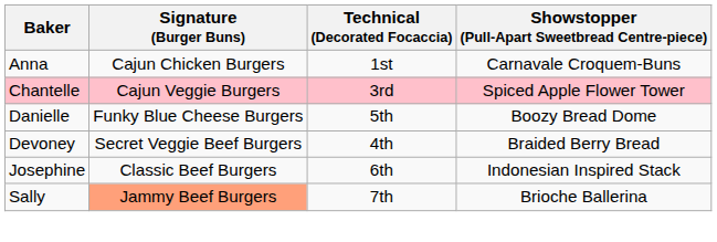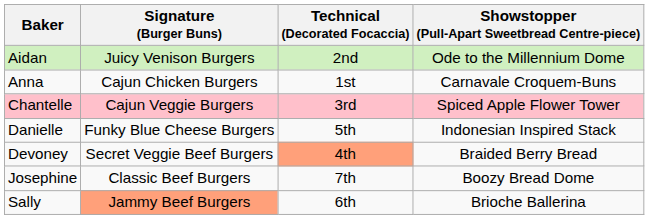 <table class="wikitable" style="text-align:center;">
 <tr>
 <th>Baker</th>
 <th>Signature<br><small>(Burger Buns)</small></th>
 <th>Technical<br><small>(Decorated Focaccia)</small></th>
 <th>Showstopper<br><small>(Pull-Apart Sweetbread Centre-piece)</small></th>
+</tr>
+<tr style="background:#d0f0c0;">
+<td align="left">Aidan</td>
+<td>Juicy Venison Burgers</td>
+<td>2nd</td>
+<td>Ode to the Millennium Dome</td>
 </tr>
 <tr>
 <td align="left">Anna</td>
 <td>Cajun Chicken Burgers</td>
 <td>1st</td>
 <td>Carnavale Croquem-Buns</td>
 </tr>
 <tr style="background:pink;">
 <td align="left">Chantelle</td>
 <td>Cajun Veggie Burgers</td>
 <td>3rd</td>
 <td>Spiced Apple Flower Tower</td>
 </tr>
 <tr>
 <td align="left">Danielle</td>
 <td>Funky Blue Cheese Burgers</td>
 <td>5th</td>
-<td>Boozy Bread Dome</td>
+<td>Indonesian Inspired Stack</td>
 </tr>
 <tr>
 <td align="left">Devoney</td>
 <td>Secret Veggie Beef Burgers</td>
-<td>4th</td>
+<td style="background: lightsalmon;">4th</td>
 <td>Braided Berry Bread</td>
 </tr>
 <tr>
 <td align="left">Josephine</td>
 <td>Classic Beef Burgers</td>
-<td>6th</td>
-<td>Indonesian Inspired Stack</td>
+<td>7th</td>
+<td>Boozy Bread Dome</td>
 </tr>
 <tr>
 <td align="left">Sally</td>
 <td style="background: lightsalmon;">Jammy Beef Burgers</td>
-<td>7th</td>
+<td>6th</td>
 <td>Brioche Ballerina</td>
 </tr>
 </table>
